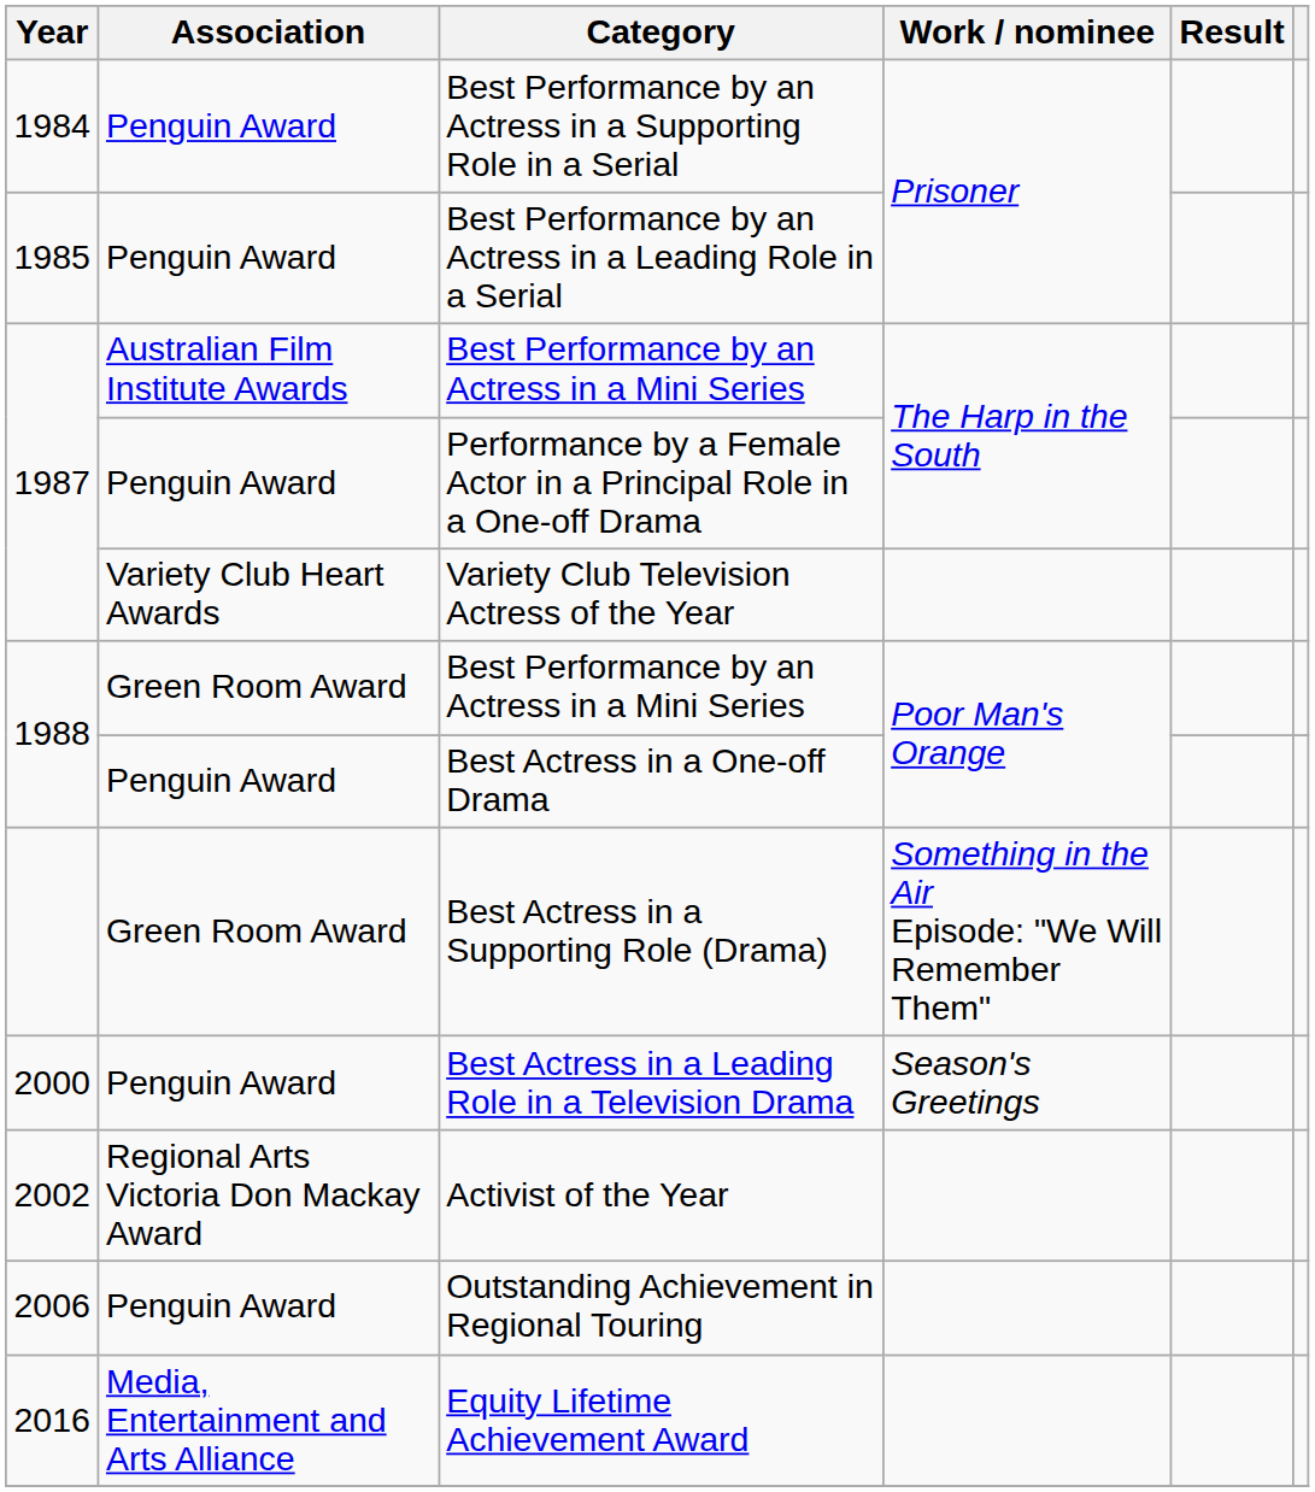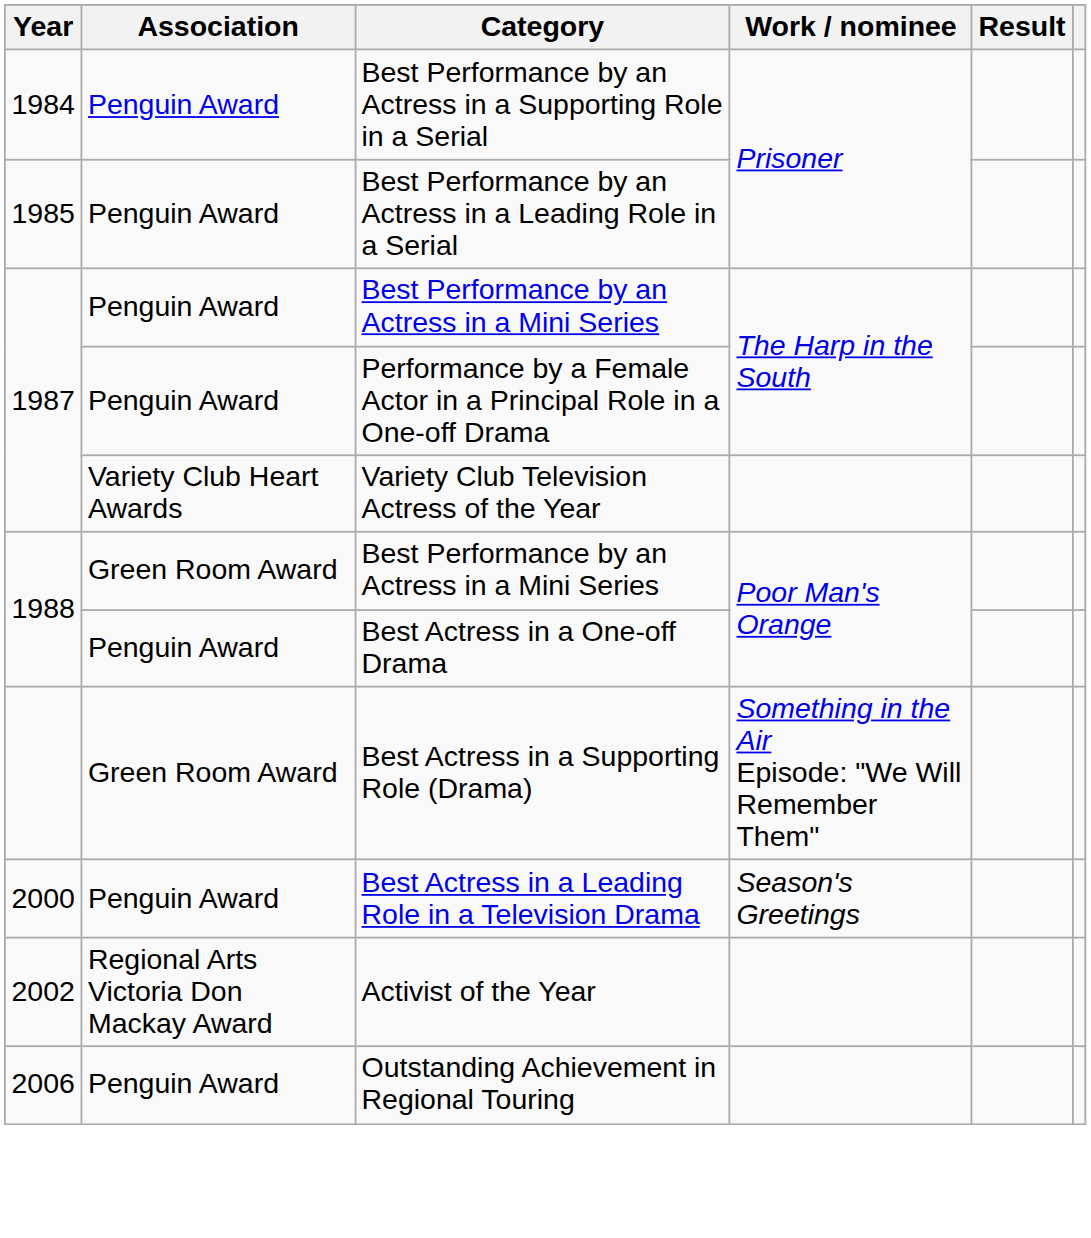 <table class="wikitable">
 <tr>
 <th>Year</th>
 <th>Association</th>
 <th>Category</th>
 <th>Work / nominee</th>
 <th>Result</th>
 <th></th>
 </tr>
 <tr>
 <td>1984</td>
 <td><a href='#'>Penguin Award</a></td>
 <td>Best Performance by an Actress in a Supporting Role in a Serial</td>
 <td rowspan="2"><em><a href='#'>Prisoner</a></em></td>
 <td></td>
 <td style="text-align:center;"></td>
 </tr>
 <tr>
 <td>1985</td>
 <td>Penguin Award</td>
 <td>Best Performance by an Actress in a Leading Role in a Serial</td>
 <td></td>
 <td style="text-align:center;"></td>
 </tr>
 <tr>
 <td rowspan="3">1987</td>
-<td><a href='#'>Australian Film Institute Awards</a></td>
+<td>Penguin Award</td>
 <td><a href='#'>Best Performance by an Actress in a Mini Series</a></td>
 <td rowspan="2"><em><a href='#'>The Harp in the South</a></em></td>
 <td></td>
 <td style="text-align:center;"></td>
 </tr>
 <tr>
 <td>Penguin Award</td>
 <td>Performance by a Female Actor in a Principal Role in a One-off Drama</td>
 <td></td>
 <td style="text-align:center;"></td>
 </tr>
 <tr>
 <td>Variety Club Heart Awards</td>
 <td>Variety Club Television Actress of the Year</td>
 <td></td>
 <td></td>
 <td style="text-align:center;"></td>
 </tr>
 <tr>
 <td rowspan="2">1988</td>
 <td>Green Room Award</td>
 <td>Best Performance by an Actress in a Mini Series</td>
 <td rowspan="2"><em><a href='#'>Poor Man's Orange</a></em></td>
 <td></td>
 <td style="text-align:center;"></td>
 </tr>
 <tr>
 <td>Penguin Award</td>
 <td>Best Actress in a One-off Drama</td>
 <td></td>
 <td style="text-align:center;"></td>
 </tr>
 <tr>
 <td></td>
 <td>Green Room Award</td>
 <td>Best Actress in a Supporting Role (Drama)</td>
 <td><em><a href='#'>Something in the Air</a></em><br>Episode: "We Will Remember Them"</td>
 <td></td>
 <td style="text-align:center;"></td>
 </tr>
 <tr>
 <td>2000</td>
 <td>Penguin Award</td>
 <td><a href='#'>Best Actress in a Leading Role in a Television Drama</a></td>
 <td><em>Season's Greetings</em></td>
 <td></td>
 <td style="text-align:center;"></td>
 </tr>
 <tr>
 <td>2002</td>
 <td>Regional Arts Victoria Don Mackay Award</td>
 <td>Activist of the Year</td>
 <td></td>
 <td></td>
 <td style="text-align:center;"></td>
 </tr>
 <tr>
 <td>2006</td>
 <td>Penguin Award</td>
 <td>Outstanding Achievement in Regional Touring</td>
 <td></td>
 <td></td>
 <td style="text-align:center;"></td>
 </tr>
 <tr>
-<td>2016</td>
-<td><a href='#'>Media, Entertainment and Arts Alliance</a></td>
-<td><a href='#'>Equity Lifetime Achievement Award</a></td>
-<td></td>
-<td></td>
-<td style="text-align:center;"></td>
-</tr>
-<tr>
 </tr>
 </table>
